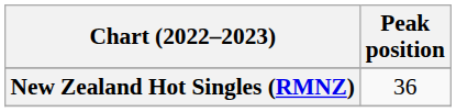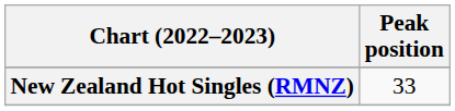 <table class="wikitable sortable plainrowheaders" style="text-align:center">
 <tr>
 <th scope="col">Chart (2022–2023)</th>
 <th scope="col">Peak<br>position</th>
 </tr>
 <tr>
 </tr>
 <tr>
 </tr>
 <tr>
 </tr>
 <tr>
 </tr>
 <tr>
 <th scope="row">New Zealand Hot Singles (<a href='#'>RMNZ</a>)</th>
-<td>36</td>
+<td>33</td>
 </tr>
 <tr>
 </tr>
 <tr>
 </tr>
 </table>
